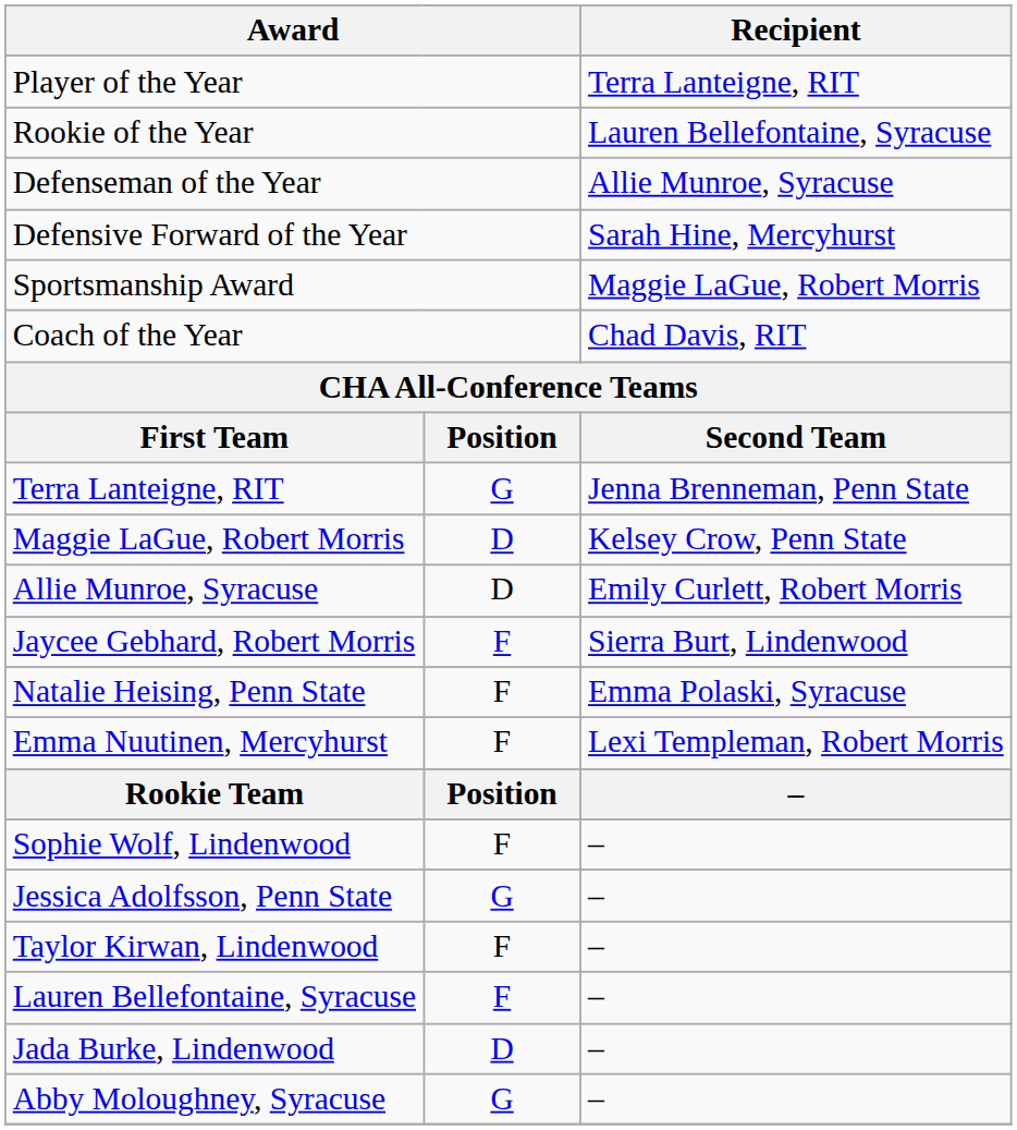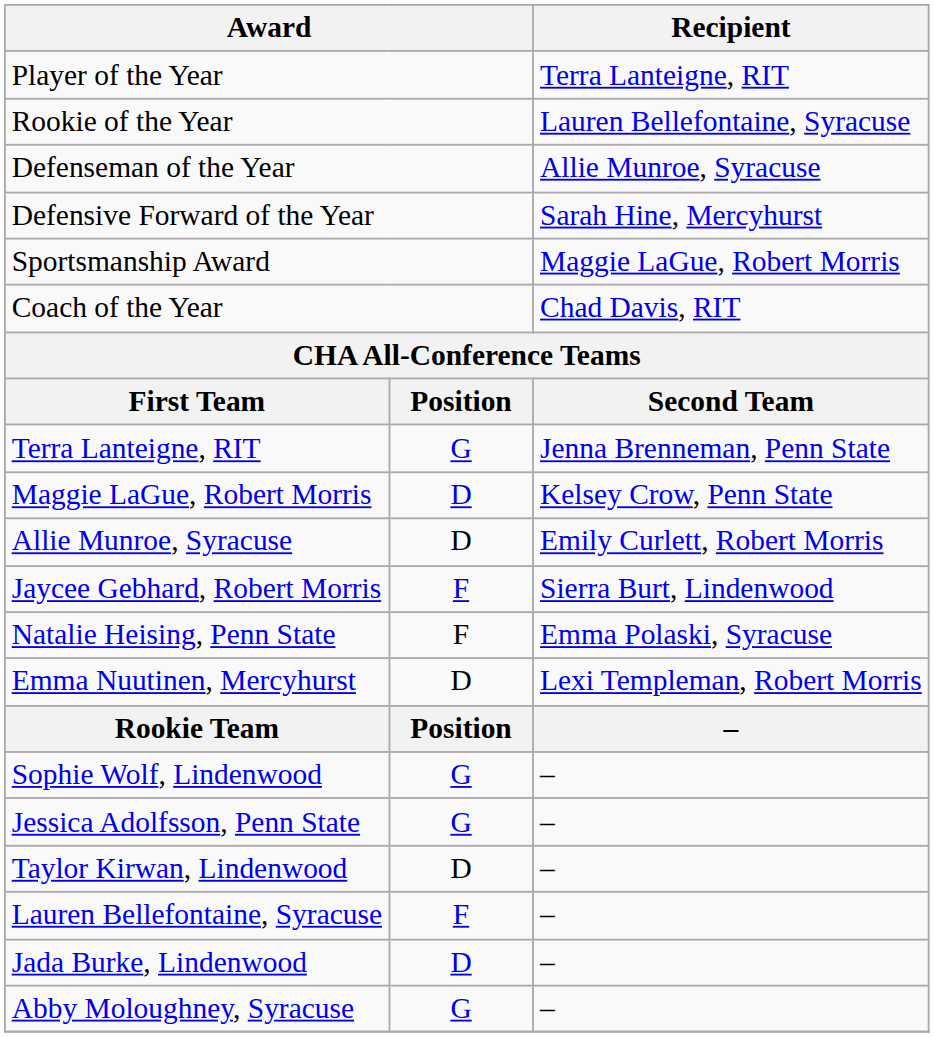 <table class="wikitable">
 <tr>
 <th colspan=2>Award</th>
 <th>Recipient</th>
 </tr>
 <tr>
 <td colspan=2>Player of the Year</td>
 <td><a href='#'>Terra Lanteigne</a>, <a href='#'>RIT</a></td>
 </tr>
 <tr>
 <td colspan=2>Rookie of the Year</td>
 <td><a href='#'>Lauren Bellefontaine</a>, <a href='#'>Syracuse</a></td>
 </tr>
 <tr>
 <td colspan=2>Defenseman of the Year</td>
 <td><a href='#'>Allie Munroe</a>, <a href='#'>Syracuse</a></td>
 </tr>
 <tr>
 <td colspan=2>Defensive Forward of the Year</td>
 <td><a href='#'>Sarah Hine</a>, <a href='#'>Mercyhurst</a></td>
 </tr>
 <tr>
 <td colspan=2>Sportsmanship Award</td>
 <td><a href='#'>Maggie LaGue</a>, <a href='#'>Robert Morris</a></td>
 </tr>
 <tr>
 <td colspan=2>Coach of the Year</td>
 <td><a href='#'>Chad Davis</a>, <a href='#'>RIT</a></td>
 </tr>
 <tr>
 <th colspan=3>CHA All-Conference Teams</th>
 </tr>
 <tr>
 <th>First Team</th>
 <th>  Position  </th>
 <th>Second Team</th>
 </tr>
 <tr>
 <td><a href='#'>Terra Lanteigne</a>, <a href='#'>RIT</a></td>
 <td align=center><a href='#'>G</a></td>
 <td><a href='#'>Jenna Brenneman</a>, <a href='#'>Penn State</a></td>
 </tr>
 <tr>
 <td><a href='#'>Maggie LaGue</a>, <a href='#'>Robert Morris</a></td>
 <td align=center><a href='#'>D</a></td>
 <td><a href='#'>Kelsey Crow</a>, <a href='#'>Penn State</a></td>
 </tr>
 <tr>
 <td><a href='#'>Allie Munroe</a>, <a href='#'>Syracuse</a></td>
 <td align=center>D</td>
 <td><a href='#'>Emily Curlett</a>, <a href='#'>Robert Morris</a></td>
 </tr>
 <tr>
 <td><a href='#'>Jaycee Gebhard</a>, <a href='#'>Robert Morris</a></td>
 <td align=center><a href='#'>F</a></td>
 <td><a href='#'>Sierra Burt</a>, <a href='#'>Lindenwood</a></td>
 </tr>
 <tr>
 <td><a href='#'>Natalie Heising</a>, <a href='#'>Penn State</a></td>
 <td align=center>F</td>
 <td><a href='#'>Emma Polaski</a>, <a href='#'>Syracuse</a></td>
 </tr>
 <tr>
 <td><a href='#'>Emma Nuutinen</a>, <a href='#'>Mercyhurst</a></td>
-<td align=center>F</td>
+<td align=center>D</td>
 <td><a href='#'>Lexi Templeman</a>, <a href='#'>Robert Morris</a></td>
 </tr>
 <tr>
 <th>Rookie Team</th>
 <th>  Position  </th>
 <th>–</th>
 </tr>
 <tr>
 <td><a href='#'>Sophie Wolf</a>, <a href='#'>Lindenwood</a></td>
-<td align=center>F</td>
+<td align=center><a href='#'>G</a></td>
 <td>–</td>
 </tr>
 <tr>
 <td><a href='#'>Jessica Adolfsson</a>, <a href='#'>Penn State</a></td>
 <td align=center><a href='#'>G</a></td>
 <td>–</td>
 </tr>
 <tr>
 <td><a href='#'>Taylor Kirwan</a>, <a href='#'>Lindenwood</a></td>
-<td align=center>F</td>
+<td align=center>D</td>
 <td>–</td>
 </tr>
 <tr>
 <td><a href='#'>Lauren Bellefontaine</a>, <a href='#'>Syracuse</a></td>
 <td align=center><a href='#'>F</a></td>
 <td>–</td>
 </tr>
 <tr>
 <td><a href='#'>Jada Burke</a>, <a href='#'>Lindenwood</a></td>
 <td align=center><a href='#'>D</a></td>
 <td>–</td>
 </tr>
 <tr>
 <td><a href='#'>Abby Moloughney</a>, <a href='#'>Syracuse</a></td>
 <td align=center><a href='#'>G</a></td>
 <td>–</td>
 </tr>
 <tr>
 </tr>
 </table>
